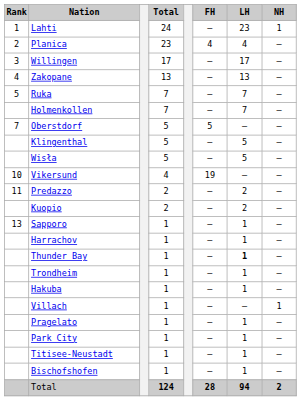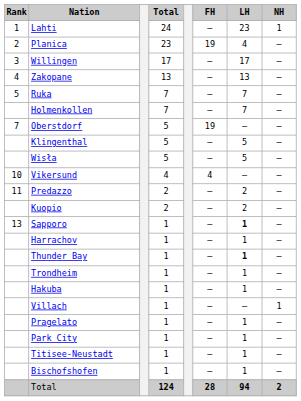 <table class="wikitable plainrowheaders" style="background:#fff; font-size:86%; line-height:16px; border:grey solid 1px; border-collapse:collapse;">
 <tr style="background:#ccc; text-align:center;">
 <th style="background:#ccc;">Rank</th>
 <th style="background:#ccc;">Nation</th>
 <th rowspan="24" width="2"> </th>
 <th width="40" style="background:#ccc;">Total</th>
 <th rowspan="61" width="2"> </th>
 <th style="background:#ccc;" width="40">FH</th>
 <th style="background:#ccc;" width="40">LH</th>
 <th style="background:#ccc;" width="40">NH</th>
 </tr>
 <tr align=center>
 <td align=center>1</td>
 <td align=left width=140> <a href='#'>Lahti</a></td>
 <td>24</td>
 <td>—</td>
 <td>23</td>
 <td>1</td>
 </tr>
 <tr align=center>
 <td align=center>2</td>
 <td align=left> <a href='#'>Planica</a></td>
 <td>23</td>
-<td>4</td>
+<td>19</td>
 <td>4</td>
 <td>—</td>
 </tr>
 <tr align=center>
 <td align=center>3</td>
 <td align=left> <a href='#'>Willingen</a></td>
 <td>17</td>
 <td>—</td>
 <td>17</td>
 <td>—</td>
 </tr>
 <tr align=center>
 <td align=center>4</td>
 <td align=left> <a href='#'>Zakopane</a></td>
 <td>13</td>
 <td>—</td>
 <td>13</td>
 <td>—</td>
 </tr>
 <tr align=center>
 <td align=center>5</td>
 <td align=left> <a href='#'>Ruka</a></td>
 <td>7</td>
 <td>—</td>
 <td>7</td>
 <td>—</td>
 </tr>
 <tr align=center>
 <td align=center></td>
 <td align=left> <a href='#'>Holmenkollen</a></td>
 <td>7</td>
 <td>—</td>
 <td>7</td>
 <td>—</td>
 </tr>
 <tr align=center>
 <td align=center>7</td>
 <td align=left> <a href='#'>Oberstdorf</a></td>
 <td>5</td>
-<td>5</td>
+<td>19</td>
 <td>—</td>
 <td>—</td>
 </tr>
 <tr align=center>
 <td align=center></td>
 <td align=left> <a href='#'>Klingenthal</a></td>
 <td>5</td>
 <td>—</td>
 <td>5</td>
 <td>—</td>
 </tr>
 <tr align=center>
 <td align=center></td>
 <td align=left> <a href='#'>Wisła</a></td>
 <td>5</td>
 <td>—</td>
 <td>5</td>
 <td>—</td>
 </tr>
 <tr align=center>
 <td align=center>10</td>
 <td align=left> <a href='#'>Vikersund</a></td>
 <td>4</td>
-<td>19</td>
+<td>4</td>
 <td>—</td>
 <td>—</td>
 </tr>
 <tr align=center>
 <td align=center>11</td>
 <td align=left> <a href='#'>Predazzo</a></td>
 <td>2</td>
 <td>—</td>
 <td>2</td>
 <td>—</td>
 </tr>
 <tr align=center>
 <td align=center></td>
 <td align=left> <a href='#'>Kuopio</a></td>
 <td>2</td>
 <td>—</td>
 <td>2</td>
 <td>—</td>
 </tr>
 <tr align=center>
 <td align=center>13</td>
 <td align=left> <a href='#'>Sapporo</a></td>
 <td>1</td>
 <td>—</td>
-<td>1</td>
+<td><strong>1</strong></td>
 <td>—</td>
 </tr>
 <tr align=center>
 <td align=center></td>
 <td align=left> <a href='#'>Harrachov</a></td>
 <td>1</td>
 <td>—</td>
 <td>1</td>
 <td>—</td>
 </tr>
 <tr align=center>
 <td align=center></td>
 <td align=left> <a href='#'>Thunder Bay</a></td>
 <td>1</td>
 <td>—</td>
 <td><strong>1</strong></td>
 <td>—</td>
 </tr>
 <tr align=center>
 <td align=center></td>
 <td align=left> <a href='#'>Trondheim</a></td>
 <td>1</td>
 <td>—</td>
 <td>1</td>
 <td>—</td>
 </tr>
 <tr align=center>
 <td align=center></td>
 <td align=left> <a href='#'>Hakuba</a></td>
 <td>1</td>
 <td>—</td>
 <td>1</td>
 <td>—</td>
 </tr>
 <tr align=center>
 <td align=center></td>
 <td align=left> <a href='#'>Villach</a></td>
 <td>1</td>
 <td>—</td>
 <td>—</td>
 <td>1</td>
 </tr>
 <tr align=center>
 <td align=center></td>
 <td align=left> <a href='#'>Pragelato</a></td>
 <td>1</td>
 <td>—</td>
 <td>1</td>
 <td>—</td>
 </tr>
 <tr align=center>
 <td align=center></td>
 <td align=left> <a href='#'>Park City</a></td>
 <td>1</td>
 <td>—</td>
 <td>1</td>
 <td>—</td>
 </tr>
 <tr align=center>
 <td align=center></td>
 <td align=left> <a href='#'>Titisee-Neustadt</a></td>
 <td>1</td>
 <td>—</td>
 <td>1</td>
 <td>—</td>
 </tr>
 <tr align=center>
 <td align=center></td>
 <td align=left> <a href='#'>Bischofshofen</a></td>
 <td>1</td>
 <td>—</td>
 <td>1</td>
 <td>—</td>
 </tr>
 <tr bgcolor=#D3D3D3 align=center>
 <th style="background:#ccc;"></th>
 <td style="background:#ccc;" align=left>Total</td>
 <td style="background:#ccc;"><strong>124</strong></td>
 <td style="background:#ccc;"><strong>28</strong></td>
 <td style="background:#ccc;"><strong>94</strong></td>
 <td style="background:#ccc;"><strong>2</strong></td>
 </tr>
 </table>
